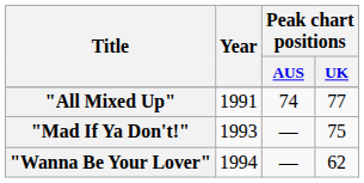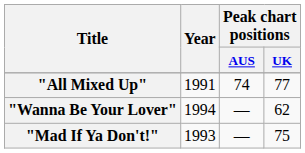 <table class="wikitable plainrowheaders" style="text-align:center;" border="1">
 <tr>
 <th scope="col" rowspan="2">Title</th>
 <th scope="col" rowspan="2">Year</th>
 <th scope="col" colspan="2">Peak chart<br>positions</th>
 </tr>
 <tr>
 <th scope="col" style="text-align:center;"><small><a href='#'>AUS</a></small><br></th>
 <th scope="col" style="text-align:center;"><small><a href='#'>UK</a></small><br></th>
 </tr>
 <tr>
 </tr>
 <tr>
 </tr>
 <tr>
 <th scope="row">"All Mixed Up"<br></th>
 <td>1991</td>
 <td>74</td>
 <td>77</td>
 </tr>
 <tr>
+<th scope="row">"Wanna Be Your Lover"<br></th>
+<td>1994</td>
+<td>—</td>
+<td>62</td>
+</tr>
+<tr>
 <th scope="row">"Mad If Ya Don't!"<br></th>
 <td>1993</td>
 <td>—</td>
 <td>75</td>
 </tr>
-<tr>
-<th scope="row">"Wanna Be Your Lover"<br></th>
-<td>1994</td>
-<td>—</td>
-<td>62</td>
-</tr>
 </table>
